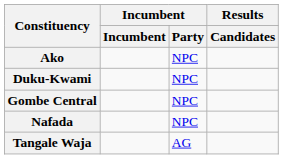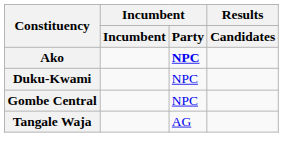 <table class="wikitable sortable">
 <tr>
 <th rowspan="2">Constituency</th>
 <th colspan="2">Incumbent</th>
 <th>Results</th>
 </tr>
 <tr valign="bottom">
 <th>Incumbent</th>
 <th>Party</th>
 <th>Candidates</th>
 </tr>
 <tr>
 <th>Ako</th>
 <td></td>
-<td><a href='#'>NPC</a></td>
+<td><strong><a href='#'>NPC</a></strong></td>
 <td nowrap=""></td>
 </tr>
 <tr>
 <th>Duku-Kwami</th>
 <td></td>
 <td><a href='#'>NPC</a></td>
 <td nowrap=""></td>
 </tr>
 <tr>
 <th>Gombe Central</th>
 <td></td>
 <td><a href='#'>NPC</a></td>
 <td nowrap=""></td>
 </tr>
 <tr>
-<th>Nafada</th>
-<td></td>
-<td><a href='#'>NPC</a></td>
-<td nowrap=""></td>
-</tr>
-<tr>
 <th>Tangale Waja</th>
 <td></td>
 <td><a href='#'>AG</a></td>
 <td nowrap=""></td>
 </tr>
 </table>
